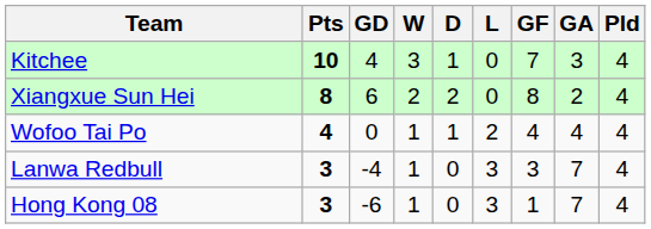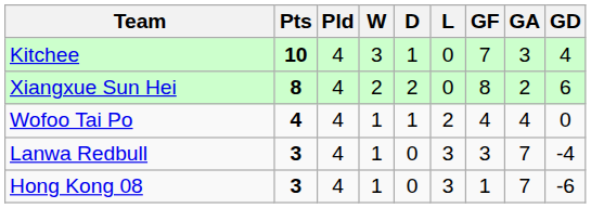 <table class="wikitable" style="text-align: center;">
 <tr>
 <th width="200">Team</th>
 <th width="20" abbr="Points">Pts</th>
-<th width="20" abbr="Goal difference">GD</th>
+<th width="20" abbr="Played">Pld</th>
 <th width="20" abbr="Won">W</th>
 <th width="20" abbr="Drawn">D</th>
 <th width="20" abbr="Lost">L</th>
 <th width="20" abbr="Goals for">GF</th>
 <th width="20" abbr="Goals against">GA</th>
-<th width="20" abbr="Played">Pld</th>
+<th width="20" abbr="Goal difference">GD</th>
 </tr>
 <tr style="background: #ccffcc;">
 <td style="text-align:left;"><a href='#'>Kitchee</a></td>
 <td><strong>10</strong></td>
 <td>4</td>
 <td>3</td>
 <td>1</td>
 <td>0</td>
 <td>7</td>
 <td>3</td>
 <td>4</td>
 </tr>
 <tr style="background: #ccffcc;">
 <td style="text-align:left;"><a href='#'>Xiangxue Sun Hei</a></td>
 <td><strong>8</strong></td>
-<td>6</td>
+<td>4</td>
 <td>2</td>
 <td>2</td>
 <td>0</td>
 <td>8</td>
 <td>2</td>
-<td>4</td>
+<td>6</td>
 </tr>
 <tr>
 <td style="text-align:left;"><a href='#'>Wofoo Tai Po</a></td>
 <td><strong>4</strong></td>
-<td>0</td>
+<td>4</td>
 <td>1</td>
 <td>1</td>
 <td>2</td>
 <td>4</td>
 <td>4</td>
-<td>4</td>
+<td>0</td>
 </tr>
 <tr>
 <td style="text-align:left;"><a href='#'>Lanwa Redbull</a></td>
 <td><strong>3</strong></td>
-<td>-4</td>
+<td>4</td>
 <td>1</td>
 <td>0</td>
 <td>3</td>
 <td>3</td>
 <td>7</td>
-<td>4</td>
+<td>-4</td>
 </tr>
 <tr>
 <td style="text-align:left;"><a href='#'>Hong Kong 08</a></td>
 <td><strong>3</strong></td>
-<td>-6</td>
+<td>4</td>
 <td>1</td>
 <td>0</td>
 <td>3</td>
 <td>1</td>
 <td>7</td>
-<td>4</td>
+<td>-6</td>
 </tr>
 </table>
